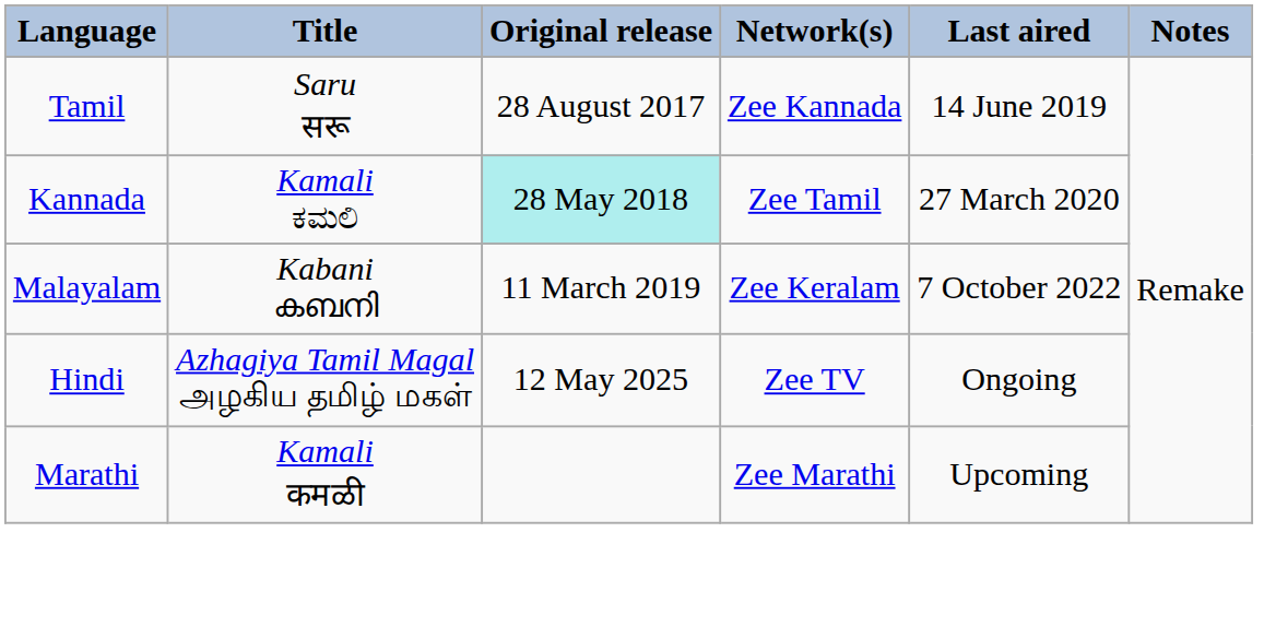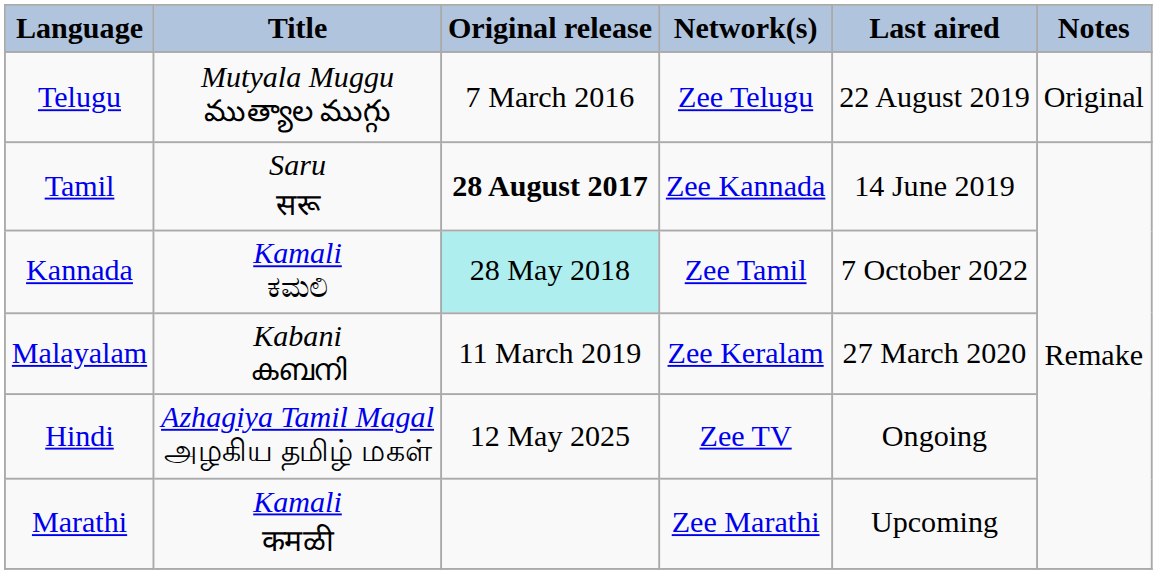 <table class="wikitable" style="text-align:center;">
 <tr>
 <th style="background:LightSteelBlue;">Language</th>
 <th style="background:LightSteelBlue;">Title</th>
 <th style="background:LightSteelBlue;">Original release</th>
 <th style="background:LightSteelBlue;">Network(s)</th>
 <th style="background:LightSteelBlue;">Last aired</th>
 <th style="background:LightSteelBlue;">Notes</th>
 </tr>
 <tr>
+<td><a href='#'>Telugu</a></td>
+<td><em>Mutyala Muggu</em> <br> ముత్యాల ముగ్గు</td>
+<td>7 March 2016</td>
+<td><a href='#'>Zee Telugu</a></td>
+<td>22 August 2019</td>
+<td>Original</td>
+</tr>
+<tr>
 <td><a href='#'>Tamil</a></td>
 <td><em>Saru</em> <br> सरू</td>
-<td>28 August 2017</td>
+<td><strong>28 August 2017</strong></td>
 <td><a href='#'>Zee Kannada</a></td>
 <td>14 June 2019</td>
 <td rowspan="5">Remake</td>
 </tr>
 <tr>
 <td><a href='#'>Kannada</a></td>
 <td><em><a href='#'>Kamali</a></em> <br> ಕಮಲಿ</td>
 <td style="background: paleturquoise;">28 May 2018</td>
 <td><a href='#'>Zee Tamil</a></td>
-<td>27 March 2020</td>
+<td>7 October 2022</td>
 </tr>
 <tr>
 <td><a href='#'>Malayalam</a></td>
 <td><em>Kabani</em> <br> കബനി</td>
 <td>11 March 2019</td>
 <td><a href='#'>Zee Keralam</a></td>
-<td>7 October 2022</td>
+<td>27 March 2020</td>
 </tr>
 <tr>
 <td><a href='#'>Hindi</a></td>
 <td><em><a href='#'>Azhagiya Tamil Magal</a></em> <br> அழகிய தமிழ் மகள்</td>
 <td>12 May 2025</td>
 <td><a href='#'>Zee TV</a></td>
 <td>Ongoing</td>
 </tr>
 <tr>
 <td><a href='#'>Marathi</a></td>
 <td><em><a href='#'>Kamali</a></em> <br> कमळी</td>
 <td></td>
 <td><a href='#'>Zee Marathi</a></td>
 <td>Upcoming</td>
 </tr>
 </table>
